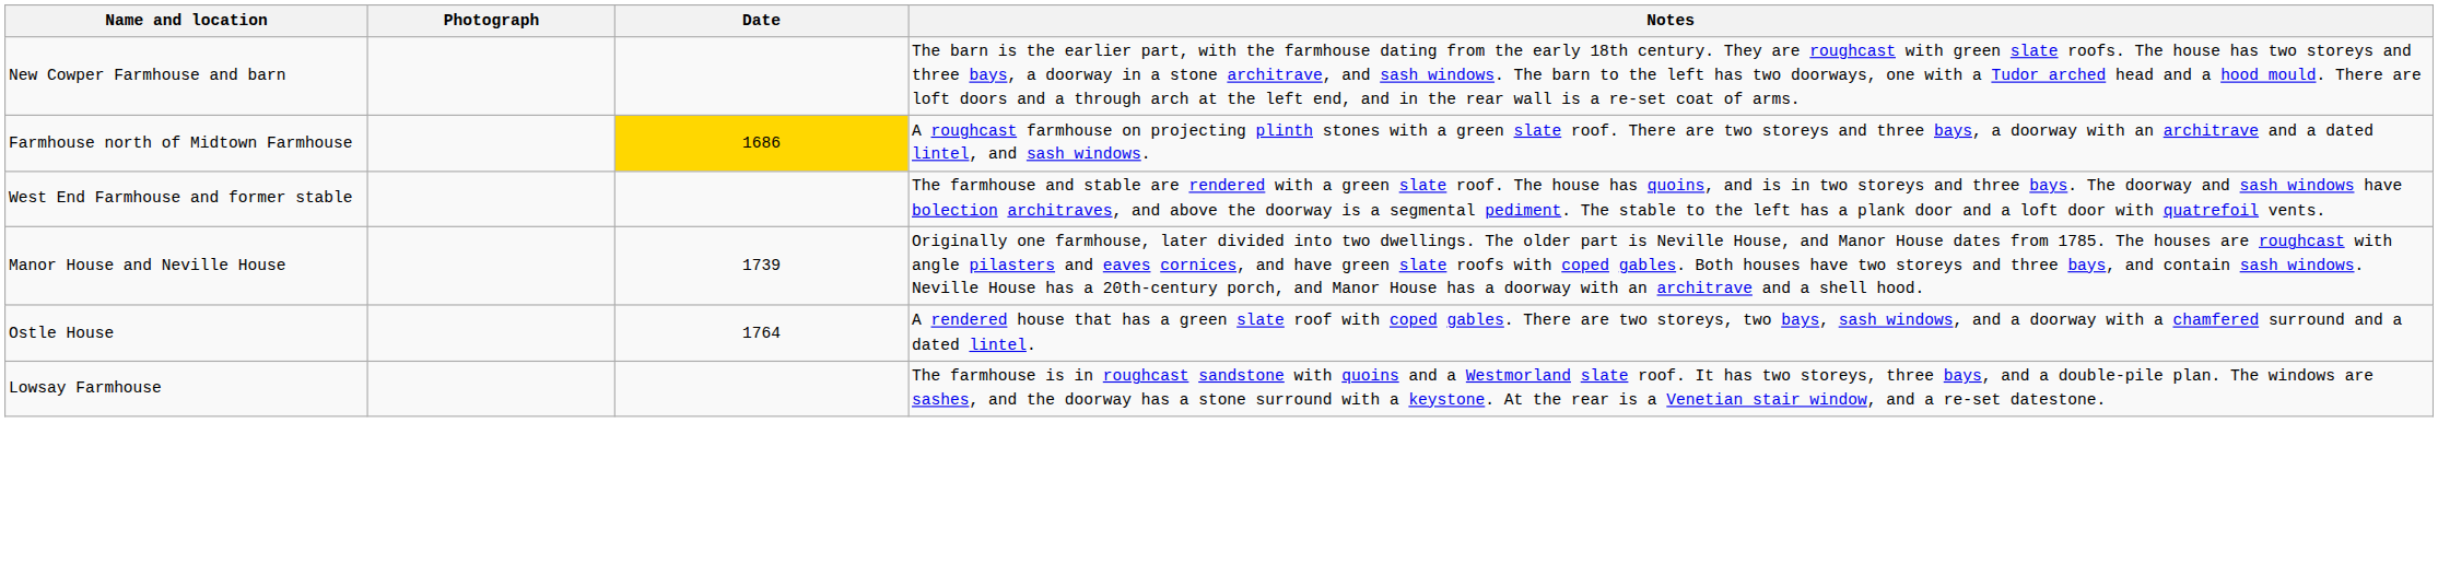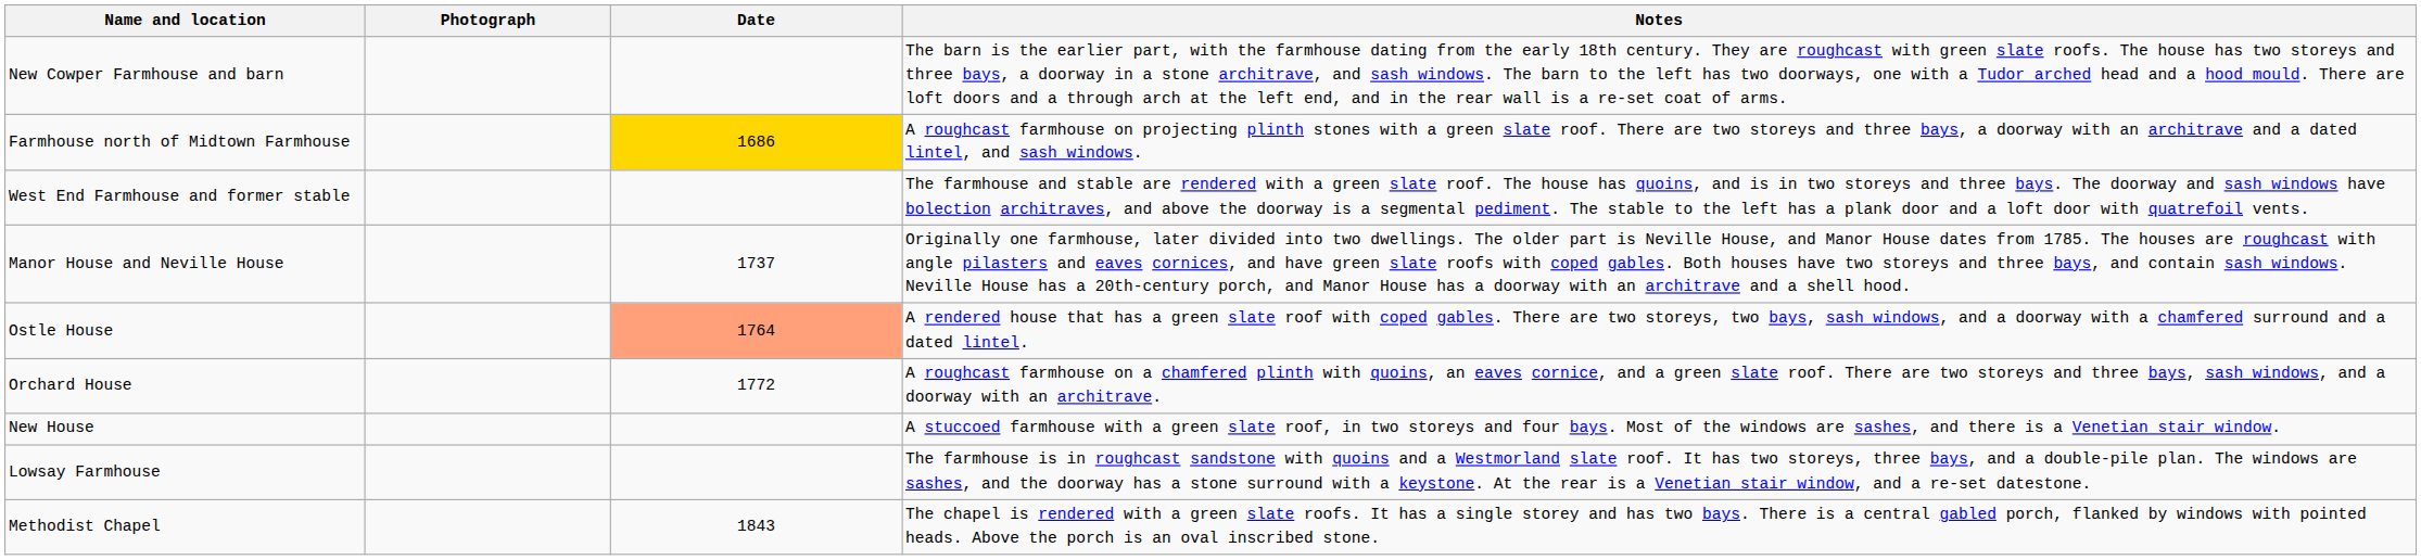 <table class="wikitable sortable plainrowheaders" style="width:100%;border:0px;text-align:left;line-height:150%;">
 <tr>
 <th scope="col"  style="width:150px">Name and location</th>
 <th scope="col"  style="width:100px" class="unsortable">Photograph</th>
 <th scope="col"  style="width:120px">Date</th>
 <th scope="col"  style="width:650px" class="unsortable">Notes</th>
 </tr>
 <tr>
 <td>New Cowper Farmhouse and barn<br><small></small></td>
 <td></td>
 <td align="center"></td>
 <td>The barn is the earlier part, with the farmhouse dating from the early 18th century.  They are <a href='#'>roughcast</a> with green <a href='#'>slate</a> roofs.  The house has two storeys and three <a href='#'>bays</a>, a doorway in a stone <a href='#'>architrave</a>, and <a href='#'>sash windows</a>.  The barn to the left has two doorways, one with a <a href='#'>Tudor arched</a> head and a <a href='#'>hood mould</a>.  There are loft doors and a through arch at the left end, and in the rear wall is a re-set coat of arms.</td>
 </tr>
 <tr>
 <td>Farmhouse north of Midtown Farmhouse<br><small></small></td>
 <td></td>
 <td align="center" style="background: gold;">1686</td>
 <td>A <a href='#'>roughcast</a> farmhouse on projecting <a href='#'>plinth</a> stones with a green <a href='#'>slate</a> roof.  There are two storeys and three <a href='#'>bays</a>, a doorway with an <a href='#'>architrave</a> and a dated <a href='#'>lintel</a>, and <a href='#'>sash windows</a>.</td>
 </tr>
 <tr>
 <td>West End Farmhouse and former stable<br><small></small></td>
 <td></td>
 <td align="center"></td>
 <td>The farmhouse and stable are <a href='#'>rendered</a> with a green <a href='#'>slate</a> roof.  The house has <a href='#'>quoins</a>, and is in two storeys and three <a href='#'>bays</a>.  The doorway and <a href='#'>sash windows</a> have <a href='#'>bolection</a> <a href='#'>architraves</a>, and above the doorway is a segmental <a href='#'>pediment</a>.  The stable to the left has a plank door and a loft door with <a href='#'>quatrefoil</a> vents.</td>
 </tr>
 <tr>
 <td>Manor House and Neville House<br><small></small></td>
 <td></td>
-<td align="center">1739</td>
+<td align="center">1737</td>
 <td>Originally one farmhouse, later divided into two dwellings.  The older part is Neville House, and Manor House dates from 1785.  The houses are <a href='#'>roughcast</a> with angle <a href='#'>pilasters</a> and <a href='#'>eaves</a> <a href='#'>cornices</a>, and have green <a href='#'>slate</a> roofs with <a href='#'>coped</a> <a href='#'>gables</a>.  Both houses have two storeys and three <a href='#'>bays</a>, and contain <a href='#'>sash windows</a>.  Neville House has a 20th-century porch, and Manor House has a doorway with an <a href='#'>architrave</a> and a shell hood.</td>
 </tr>
 <tr>
 <td>Ostle House<br><small></small></td>
 <td></td>
-<td align="center">1764</td>
+<td align="center" style="background: lightsalmon;">1764</td>
 <td>A <a href='#'>rendered</a> house that has a green <a href='#'>slate</a> roof with <a href='#'>coped</a> <a href='#'>gables</a>.  There are two storeys, two <a href='#'>bays</a>, <a href='#'>sash windows</a>, and a doorway with a <a href='#'>chamfered</a> surround and a dated <a href='#'>lintel</a>.</td>
+</tr>
+<tr>
+<td>Orchard House<br><small></small></td>
+<td></td>
+<td align="center">1772</td>
+<td>A <a href='#'>roughcast</a> farmhouse on a <a href='#'>chamfered</a> <a href='#'>plinth</a> with <a href='#'>quoins</a>, an <a href='#'>eaves</a> <a href='#'>cornice</a>, and a green <a href='#'>slate</a> roof.  There are two storeys and three <a href='#'>bays</a>, <a href='#'>sash windows</a>, and a doorway with an <a href='#'>architrave</a>.</td>
+</tr>
+<tr>
+<td>New House<br><small></small></td>
+<td></td>
+<td align="center"></td>
+<td>A <a href='#'>stuccoed</a> farmhouse with a green <a href='#'>slate</a> roof, in two storeys and four <a href='#'>bays</a>.  Most of the windows are <a href='#'>sashes</a>, and there is a <a href='#'>Venetian stair window</a>.</td>
 </tr>
 <tr>
 <td>Lowsay Farmhouse<br><small></small></td>
 <td></td>
 <td align="center"></td>
 <td>The farmhouse is in <a href='#'>roughcast</a> <a href='#'>sandstone</a> with <a href='#'>quoins</a> and a <a href='#'>Westmorland</a> <a href='#'>slate</a> roof.  It has two storeys, three <a href='#'>bays</a>, and a double-pile plan.  The windows are <a href='#'>sashes</a>, and the doorway has a stone surround with a <a href='#'>keystone</a>.  At the rear is a <a href='#'>Venetian stair window</a>, and a re-set datestone.</td>
 </tr>
 <tr>
+<td>Methodist Chapel<br><small></small></td>
+<td></td>
+<td align="center">1843</td>
+<td>The chapel is <a href='#'>rendered</a> with a green <a href='#'>slate</a> roofs.  It has a single storey and has two <a href='#'>bays</a>.  There is a central <a href='#'>gabled</a> porch, flanked by windows with pointed heads.  Above the porch is an oval inscribed stone.</td>
+</tr>
+<tr>
 </tr>
 </table>
